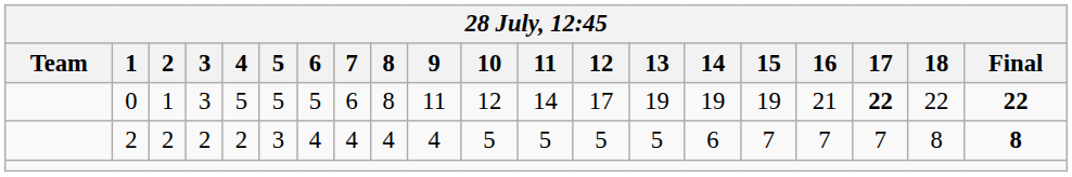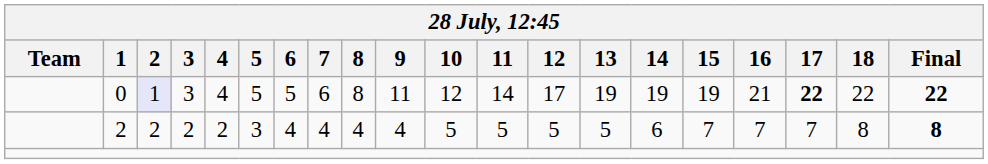 <table class=wikitable style="text-align:center; width: 55%">
 <tr>
 <th colspan=20><em>28 July, 12:45</em></th>
 </tr>
 <tr>
 <th>Team</th>
 <th>1</th>
 <th>2</th>
 <th>3</th>
 <th>4</th>
 <th>5</th>
 <th>6</th>
 <th>7</th>
 <th>8</th>
 <th>9</th>
 <th>10</th>
 <th>11</th>
 <th>12</th>
 <th>13</th>
 <th>14</th>
 <th>15</th>
 <th>16</th>
 <th>17</th>
 <th>18</th>
 <th>Final</th>
 </tr>
 <tr>
 <td align=left><strong></strong></td>
 <td>0</td>
-<td>1</td>
+<td style="background: lavender;">1</td>
 <td>3</td>
-<td>5</td>
+<td>4</td>
 <td>5</td>
 <td>5</td>
 <td>6</td>
 <td>8</td>
 <td>11</td>
 <td>12</td>
 <td>14</td>
 <td>17</td>
 <td>19</td>
 <td>19</td>
 <td>19</td>
 <td>21</td>
 <td><strong>22</strong></td>
 <td>22</td>
 <td><strong>22</strong></td>
 </tr>
 <tr>
 <td align=left></td>
 <td>2</td>
 <td>2</td>
 <td>2</td>
 <td>2</td>
 <td>3</td>
 <td>4</td>
 <td>4</td>
 <td>4</td>
 <td>4</td>
 <td>5</td>
 <td>5</td>
 <td>5</td>
 <td>5</td>
 <td>6</td>
 <td>7</td>
 <td>7</td>
 <td>7</td>
 <td>8</td>
 <td><strong>8</strong></td>
 </tr>
 <tr>
 <td colspan=20></td>
 </tr>
 </table>
